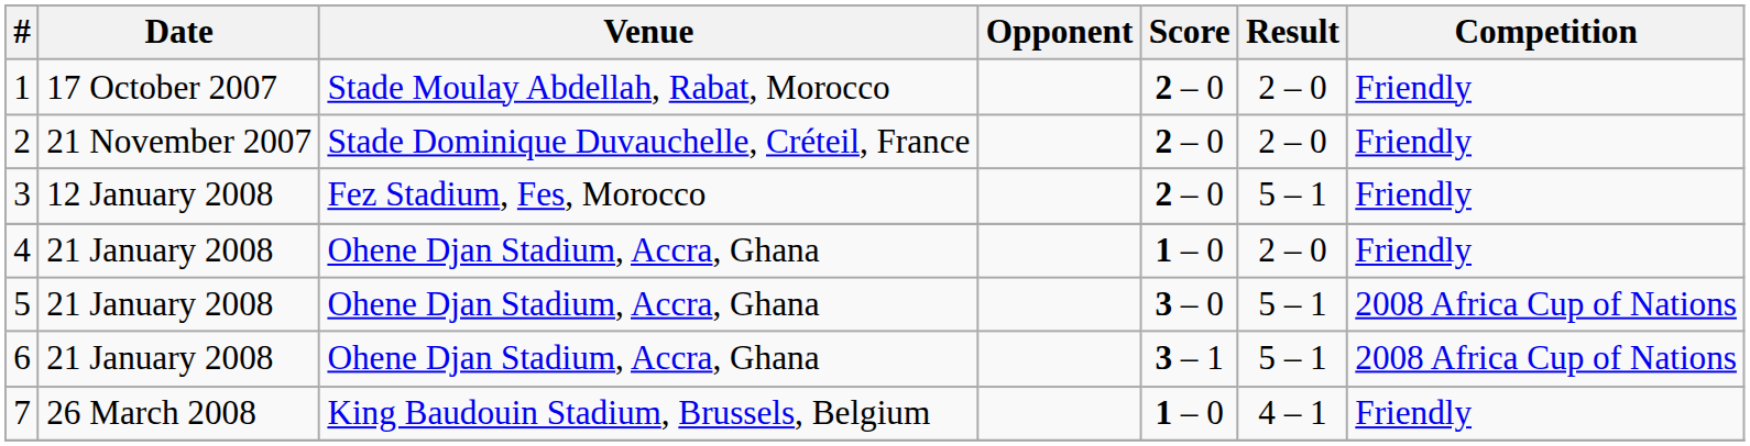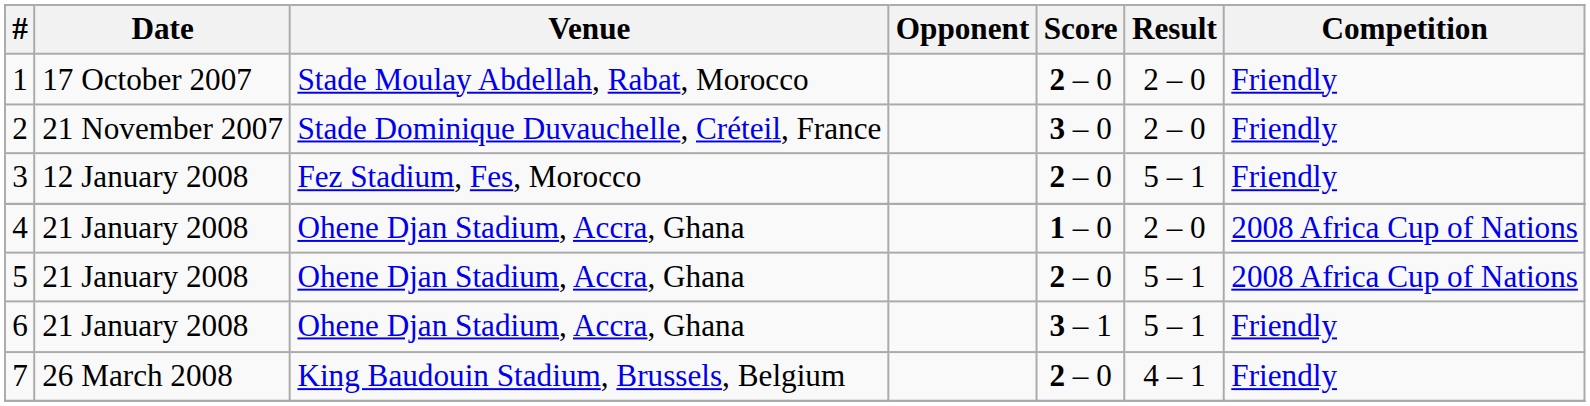 <table class="wikitable collapsible collapsed">
 <tr>
 <th>#</th>
 <th>Date</th>
 <th>Venue</th>
 <th>Opponent</th>
 <th>Score</th>
 <th>Result</th>
 <th>Competition</th>
 </tr>
 <tr>
 <td>1</td>
 <td>17 October 2007</td>
 <td><a href='#'>Stade Moulay Abdellah</a>, <a href='#'>Rabat</a>, Morocco</td>
 <td></td>
 <td style="text-align:center;"><strong>2</strong> – 0</td>
 <td style="text-align:center;">2 – 0</td>
 <td><a href='#'>Friendly</a></td>
 </tr>
 <tr>
 <td>2</td>
 <td>21 November 2007</td>
 <td><a href='#'>Stade Dominique Duvauchelle</a>, <a href='#'>Créteil</a>, France</td>
 <td></td>
-<td style="text-align:center;"><strong>2</strong> – 0</td>
+<td style="text-align:center;"><strong>3</strong> – 0</td>
 <td style="text-align:center;">2 – 0</td>
 <td><a href='#'>Friendly</a></td>
 </tr>
 <tr>
 <td>3</td>
 <td>12 January 2008</td>
 <td><a href='#'>Fez Stadium</a>, <a href='#'>Fes</a>, Morocco</td>
 <td></td>
 <td style="text-align:center;"><strong>2</strong> – 0</td>
 <td style="text-align:center;">5 – 1</td>
 <td><a href='#'>Friendly</a></td>
 </tr>
 <tr>
 </tr>
 <tr>
 <td>4</td>
 <td>21 January 2008</td>
 <td><a href='#'>Ohene Djan Stadium</a>, <a href='#'>Accra</a>, Ghana</td>
 <td></td>
 <td style="text-align:center;"><strong>1</strong> – 0</td>
 <td style="text-align:center;">2 – 0</td>
-<td><a href='#'>Friendly</a></td>
+<td><a href='#'>2008 Africa Cup of Nations</a></td>
 </tr>
 <tr>
 <td>5</td>
 <td>21 January 2008</td>
 <td><a href='#'>Ohene Djan Stadium</a>, <a href='#'>Accra</a>, Ghana</td>
 <td></td>
-<td style="text-align:center;"><strong>3</strong> – 0</td>
+<td style="text-align:center;"><strong>2</strong> – 0</td>
 <td style="text-align:center;">5 – 1</td>
 <td><a href='#'>2008 Africa Cup of Nations</a></td>
 </tr>
 <tr>
 <td>6</td>
 <td>21 January 2008</td>
 <td><a href='#'>Ohene Djan Stadium</a>, <a href='#'>Accra</a>, Ghana</td>
 <td></td>
 <td style="text-align:center;"><strong>3</strong> – 1</td>
 <td style="text-align:center;">5 – 1</td>
-<td><a href='#'>2008 Africa Cup of Nations</a></td>
+<td><a href='#'>Friendly</a></td>
 </tr>
 <tr>
 <td>7</td>
 <td>26 March 2008</td>
 <td><a href='#'>King Baudouin Stadium</a>, <a href='#'>Brussels</a>, Belgium</td>
 <td></td>
-<td style="text-align:center;"><strong>1</strong> – 0</td>
+<td style="text-align:center;"><strong>2</strong> – 0</td>
 <td style="text-align:center;">4 – 1</td>
 <td><a href='#'>Friendly</a></td>
 </tr>
 <tr>
 </tr>
 </table>
